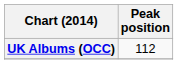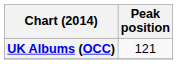 <table class="wikitable sortable plainrowheaders" style="text-align:center">
 <tr>
 <th scope="col">Chart (2014)</th>
 <th scope="col">Peak<br>position</th>
 </tr>
 <tr>
 <th scope="row"><a href='#'>UK Albums</a> (<a href='#'>OCC</a>)</th>
-<td>112</td>
+<td>121</td>
 </tr>
 <tr>
 </tr>
 <tr>
 </tr>
 </table>
